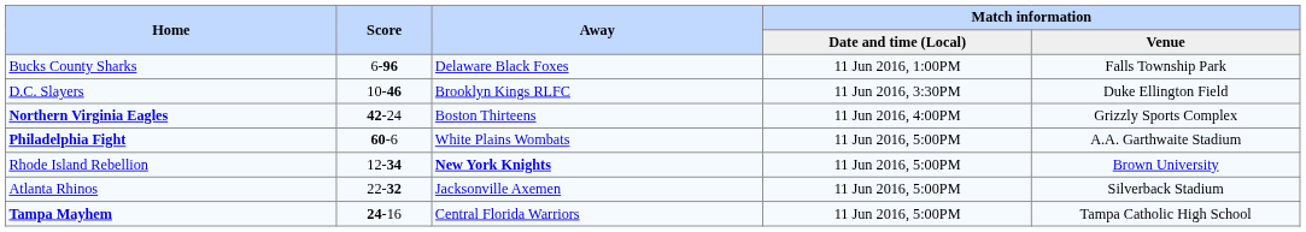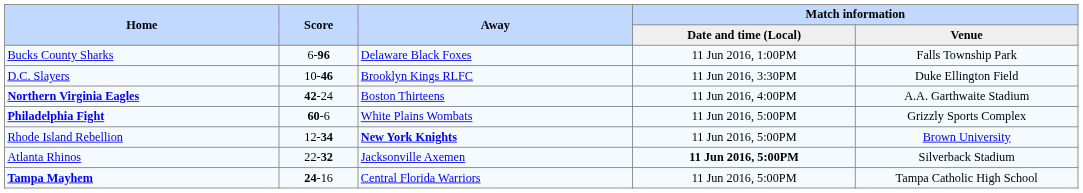 <table border="1" cellpadding="3" cellspacing="0" style="border-collapse:collapse; font-size:90%; width:100%">
 <tr style="background:#c1d8ff;">
 <th rowspan="2" style="width:21%;">Home</th>
 <th rowspan="2" style="width:6%;">Score</th>
 <th rowspan="2" style="width:21%;">Away</th>
 <th colspan=6>Match information</th>
 </tr>
 <tr style="background:#efefef;">
 <th width=17%>Date and time (Local)</th>
 <th style="width:17%;">Venue</th>
 </tr>
 <tr style="text-align:center; background:#f5faff;">
 <td style="text-align:left;"> <a href='#'>Bucks County Sharks</a></td>
 <td>6-<strong>96</strong></td>
 <td style="text-align:left;"> <a href='#'>Delaware Black Foxes</a></td>
 <td>11 Jun 2016, 1:00PM</td>
 <td>Falls Township Park</td>
 </tr>
 <tr style="text-align:center; background:#f5faff;">
 <td style="text-align:left;"> <a href='#'>D.C. Slayers</a></td>
 <td>10-<strong>46</strong></td>
 <td style="text-align:left;"> <a href='#'>Brooklyn Kings RLFC</a></td>
 <td>11 Jun 2016, 3:30PM</td>
 <td>Duke Ellington Field</td>
 </tr>
 <tr style="text-align:center; background:#f5faff;">
 <td style="text-align:left;"> <strong><a href='#'>Northern Virginia Eagles</a></strong></td>
 <td><strong>42</strong>-24</td>
 <td style="text-align:left;"> <a href='#'>Boston Thirteens</a></td>
 <td>11 Jun 2016, 4:00PM</td>
-<td>Grizzly Sports Complex</td>
+<td>A.A. Garthwaite Stadium</td>
 </tr>
 <tr style="text-align:center; background:#f5faff;">
 <td style="text-align:left;"> <strong><a href='#'>Philadelphia Fight</a></strong></td>
 <td><strong>60</strong>-6</td>
 <td style="text-align:left;"><a href='#'>White Plains Wombats</a></td>
 <td>11 Jun 2016, 5:00PM</td>
-<td>A.A. Garthwaite Stadium</td>
+<td>Grizzly Sports Complex</td>
 </tr>
 <tr style="text-align:center; background:#f5faff;">
 <td style="text-align:left;"> <a href='#'>Rhode Island Rebellion</a></td>
 <td>12-<strong>34</strong></td>
 <td style="text-align:left;"> <strong><a href='#'>New York Knights</a></strong></td>
 <td>11 Jun 2016, 5:00PM</td>
 <td><a href='#'>Brown University</a></td>
 </tr>
 <tr style="text-align:center; background:#f5faff;">
 <td style="text-align:left;"> <a href='#'>Atlanta Rhinos</a></td>
 <td>22-<strong>32</strong></td>
 <td style="text-align:left;"> <a href='#'>Jacksonville Axemen</a></td>
-<td>11 Jun 2016, 5:00PM</td>
+<td><strong>11 Jun 2016, 5:00PM</strong></td>
 <td>Silverback Stadium</td>
 </tr>
 <tr style="text-align:center; background:#f5faff;">
 <td style="text-align:left;"> <strong><a href='#'>Tampa Mayhem</a></strong></td>
 <td><strong>24</strong>-16</td>
 <td style="text-align:left;"> <a href='#'>Central Florida Warriors</a></td>
 <td>11 Jun 2016, 5:00PM</td>
 <td>Tampa Catholic High School</td>
 </tr>
 </table>
